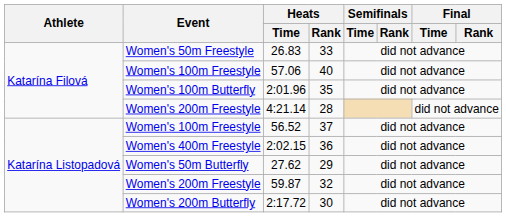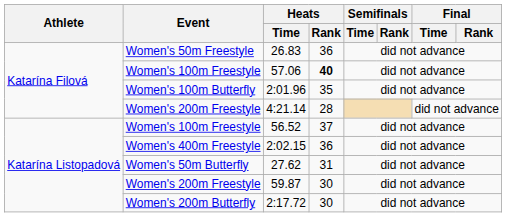 <table class=wikitable style="font-size:90%">
 <tr>
 <th rowspan="2">Athlete</th>
 <th rowspan="2">Event</th>
 <th colspan="2">Heats</th>
 <th colspan="2">Semifinals</th>
 <th colspan="2">Final</th>
 </tr>
 <tr>
 <th>Time</th>
 <th>Rank</th>
 <th>Time</th>
 <th>Rank</th>
 <th>Time</th>
 <th>Rank</th>
 </tr>
 <tr>
 <td rowspan="4"><a href='#'>Katarína Filová</a></td>
 <td><a href='#'>Women's 50m Freestyle</a></td>
 <td align=center>26.83</td>
-<td align=center>33</td>
+<td align=center>36</td>
 <td align=center colspan=4>did not advance</td>
 </tr>
 <tr>
 <td><a href='#'>Women's 100m Freestyle</a></td>
 <td align=center>57.06</td>
-<td align=center>40</td>
+<td align=center><strong>40</strong></td>
 <td align=center colspan=4>did not advance</td>
 </tr>
 <tr>
 <td><a href='#'>Women's 100m Butterfly</a></td>
 <td align=center>2:01.96</td>
 <td align=center>35</td>
 <td align=center colspan=4>did not advance</td>
 </tr>
 <tr>
 <td><a href='#'>Women's 200m Freestyle</a></td>
 <td align=center>4:21.14</td>
 <td align=center>28</td>
 <td colspan= 2 bgcolor="wheat"></td>
 <td align=center colspan=2>did not advance</td>
 </tr>
 <tr>
 <td rowspan="5"><a href='#'>Katarína Listopadová</a></td>
 <td><a href='#'>Women's 100m Freestyle</a></td>
 <td align=center>56.52</td>
 <td align=center>37</td>
 <td align=center colspan=4>did not advance</td>
 </tr>
 <tr>
 <td><a href='#'>Women's 400m Freestyle</a></td>
 <td align=center>2:02.15</td>
 <td align=center>36</td>
 <td align=center colspan=4>did not advance</td>
 </tr>
 <tr>
 <td><a href='#'>Women's 50m Butterfly</a></td>
 <td align=center>27.62</td>
-<td align=center>29</td>
+<td align=center>31</td>
 <td align=center colspan=4>did not advance</td>
 </tr>
 <tr>
 <td><a href='#'>Women's 200m Freestyle</a></td>
 <td align=center>59.87</td>
-<td align=center>32</td>
+<td align=center>30</td>
 <td align=center colspan=4>did not advance</td>
 </tr>
 <tr>
 <td><a href='#'>Women's 200m Butterfly</a></td>
 <td align=center>2:17.72</td>
 <td align=center>30</td>
 <td align=center colspan=4>did not advance</td>
 </tr>
 </table>
